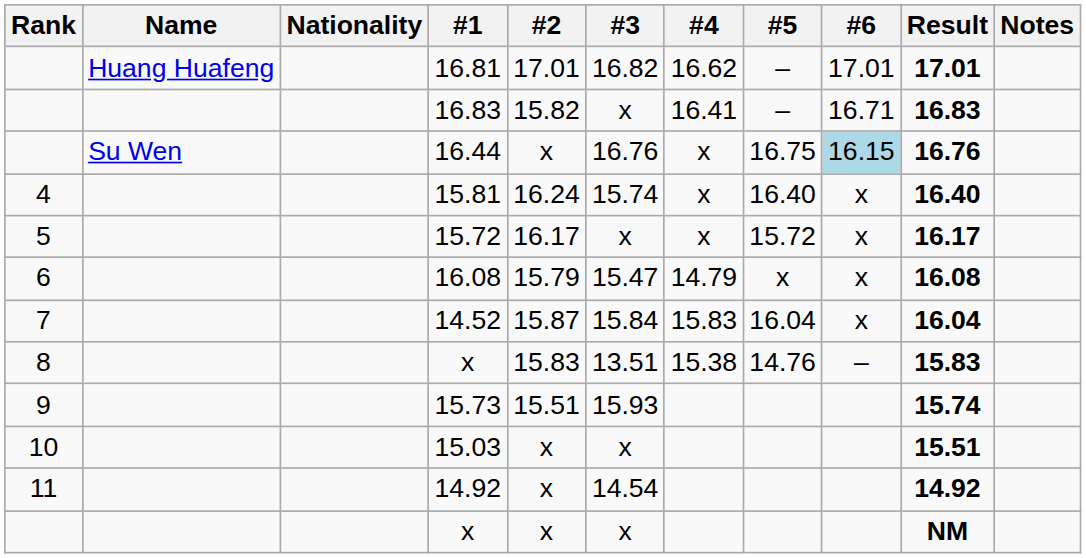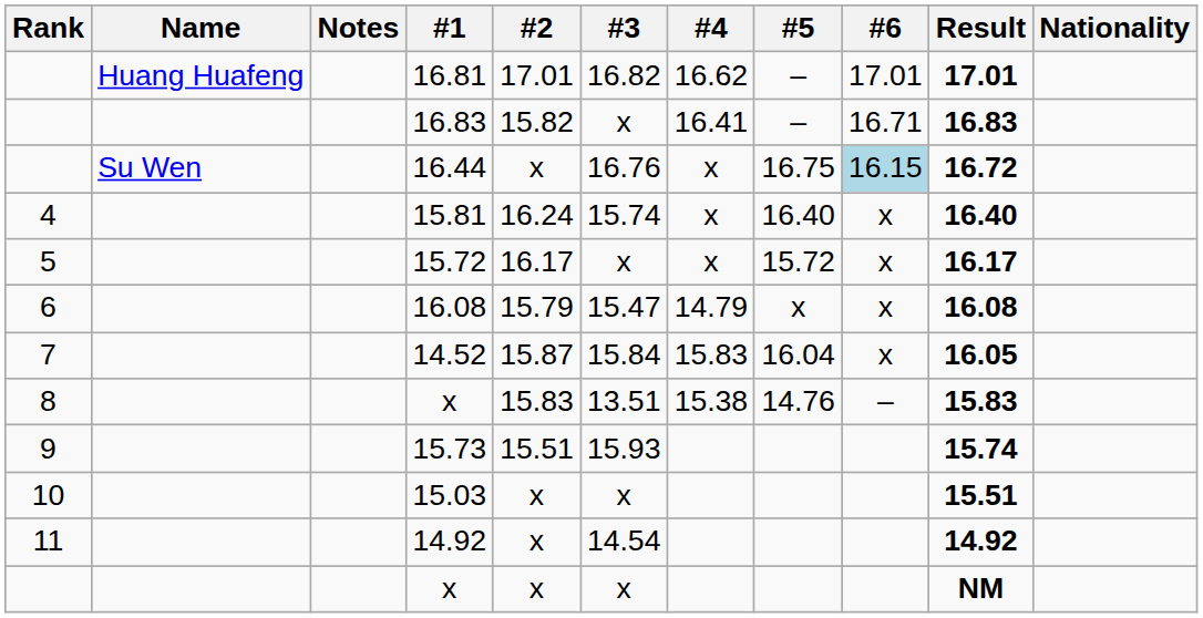 <table class="wikitable sortable" style="text-align:center">
 <tr>
 <th>Rank</th>
 <th>Name</th>
-<th>Nationality</th>
+<th>Notes</th>
 <th>#1</th>
 <th>#2</th>
 <th>#3</th>
 <th>#4</th>
 <th>#5</th>
 <th>#6</th>
 <th>Result</th>
-<th>Notes</th>
+<th>Nationality</th>
 </tr>
 <tr>
 <td></td>
 <td align=left><a href='#'>Huang Huafeng</a></td>
-<td align=left></td>
+<td></td>
 <td>16.81</td>
 <td>17.01</td>
 <td>16.82</td>
 <td>16.62</td>
 <td>–</td>
 <td>17.01</td>
 <td><strong>17.01</strong></td>
-<td></td>
+<td align=left></td>
 </tr>
 <tr>
 <td></td>
 <td align=left></td>
-<td align=left></td>
+<td></td>
 <td>16.83</td>
 <td>15.82</td>
 <td>x</td>
 <td>16.41</td>
 <td>–</td>
 <td>16.71</td>
 <td><strong>16.83</strong></td>
-<td></td>
+<td align=left></td>
 </tr>
 <tr>
 <td></td>
 <td align=left><a href='#'>Su Wen</a></td>
-<td align=left></td>
+<td></td>
 <td>16.44</td>
 <td>x</td>
 <td>16.76</td>
 <td>x</td>
 <td>16.75</td>
 <td style="background: lightblue;">16.15</td>
-<td><strong>16.76</strong></td>
-<td></td>
+<td><strong>16.72</strong></td>
+<td align=left></td>
 </tr>
 <tr>
 <td>4</td>
 <td align=left></td>
-<td align=left></td>
+<td></td>
 <td>15.81</td>
 <td>16.24</td>
 <td>15.74</td>
 <td>x</td>
 <td>16.40</td>
 <td>x</td>
 <td><strong>16.40</strong></td>
-<td></td>
+<td align=left></td>
 </tr>
 <tr>
 <td>5</td>
 <td align=left></td>
-<td align=left></td>
+<td></td>
 <td>15.72</td>
 <td>16.17</td>
 <td>x</td>
 <td>x</td>
 <td>15.72</td>
 <td>x</td>
 <td><strong>16.17</strong></td>
-<td></td>
+<td align=left></td>
 </tr>
 <tr>
 <td>6</td>
 <td align=left></td>
-<td align=left></td>
+<td></td>
 <td>16.08</td>
 <td>15.79</td>
 <td>15.47</td>
 <td>14.79</td>
 <td>x</td>
 <td>x</td>
 <td><strong>16.08</strong></td>
-<td></td>
+<td align=left></td>
 </tr>
 <tr>
 <td>7</td>
 <td align=left></td>
-<td align=left></td>
+<td></td>
 <td>14.52</td>
 <td>15.87</td>
 <td>15.84</td>
 <td>15.83</td>
 <td>16.04</td>
 <td>x</td>
-<td><strong>16.04</strong></td>
-<td></td>
+<td><strong>16.05</strong></td>
+<td align=left></td>
 </tr>
 <tr>
 <td>8</td>
 <td align=left></td>
-<td align=left></td>
+<td></td>
 <td>x</td>
 <td>15.83</td>
 <td>13.51</td>
 <td>15.38</td>
 <td>14.76</td>
 <td>–</td>
 <td><strong>15.83</strong></td>
-<td></td>
+<td align=left></td>
 </tr>
 <tr>
 <td>9</td>
 <td align=left></td>
-<td align=left></td>
+<td></td>
 <td>15.73</td>
 <td>15.51</td>
 <td>15.93</td>
 <td></td>
 <td></td>
 <td></td>
 <td><strong>15.74</strong></td>
-<td></td>
+<td align=left></td>
 </tr>
 <tr>
 <td>10</td>
 <td align=left></td>
-<td align=left></td>
+<td></td>
 <td>15.03</td>
 <td>x</td>
 <td>x</td>
 <td></td>
 <td></td>
 <td></td>
 <td><strong>15.51</strong></td>
-<td></td>
+<td align=left></td>
 </tr>
 <tr>
 <td>11</td>
 <td align=left></td>
-<td align=left></td>
+<td></td>
 <td>14.92</td>
 <td>x</td>
 <td>14.54</td>
 <td></td>
 <td></td>
 <td></td>
 <td><strong>14.92</strong></td>
-<td></td>
+<td align=left></td>
 </tr>
 <tr>
 <td></td>
 <td align=left></td>
-<td align=left></td>
+<td></td>
 <td>x</td>
 <td>x</td>
 <td>x</td>
 <td></td>
 <td></td>
 <td></td>
 <td><strong>NM</strong></td>
-<td></td>
+<td align=left></td>
 </tr>
 </table>
